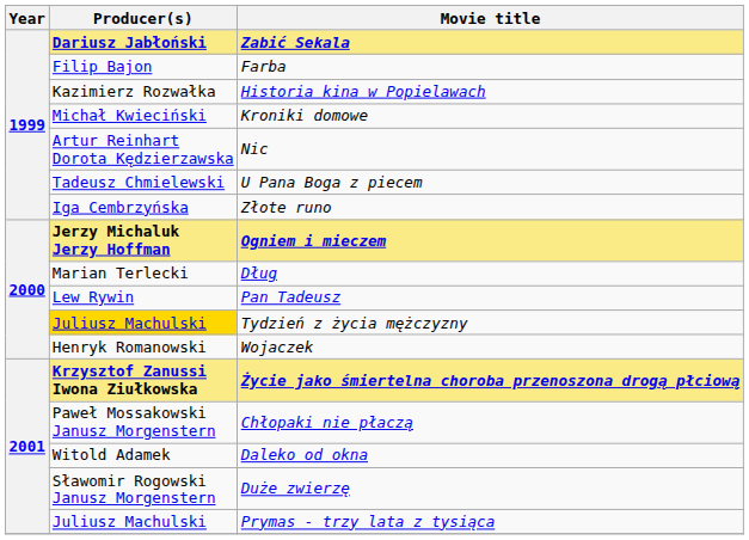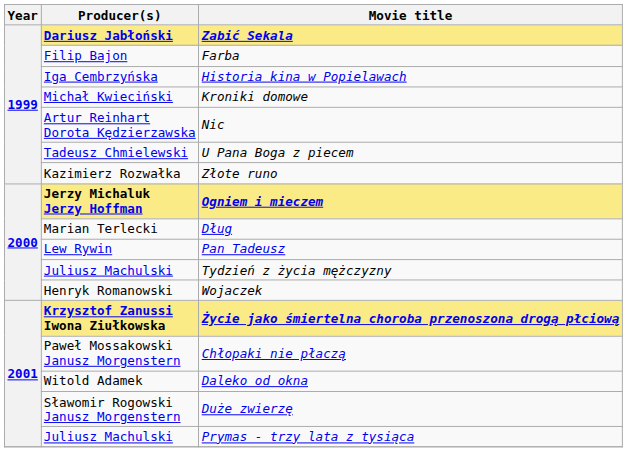 <table class="wikitable">
 <tr>
 <th>Year</th>
 <th>Producer(s)</th>
 <th>Movie title</th>
 </tr>
 <tr>
 <th rowspan="7"><a href='#'>1999</a></th>
 <td style="background:#FAEB86;"><strong><a href='#'>Dariusz Jabłoński</a></strong></td>
 <td style="background:#FAEB86;"><strong><em><a href='#'>Zabić Sekala</a></em></strong></td>
 </tr>
 <tr>
 <td><a href='#'>Filip Bajon</a></td>
 <td><em>Farba</em></td>
 </tr>
 <tr>
-<td>Kazimierz Rozwałka</td>
+<td><a href='#'>Iga Cembrzyńska</a></td>
 <td><em><a href='#'>Historia kina w Popielawach</a></em></td>
 </tr>
 <tr>
 <td><a href='#'>Michał Kwieciński</a></td>
 <td><em>Kroniki domowe</em></td>
 </tr>
 <tr>
 <td><a href='#'>Artur Reinhart</a><br><a href='#'>Dorota Kędzierzawska</a></td>
 <td><em>Nic</em></td>
 </tr>
 <tr>
 <td><a href='#'>Tadeusz Chmielewski</a></td>
 <td><em>U Pana Boga z piecem</em></td>
 </tr>
 <tr>
-<td><a href='#'>Iga Cembrzyńska</a></td>
+<td>Kazimierz Rozwałka</td>
 <td><em>Złote runo</em></td>
 </tr>
 <tr>
 <th rowspan="5"><a href='#'>2000</a></th>
 <td style="background:#FAEB86;"><strong>Jerzy Michaluk</strong><br><strong><a href='#'>Jerzy Hoffman</a></strong></td>
 <td style="background:#FAEB86;"><em><a href='#'><strong>Ogniem i mieczem</strong></a></em></td>
 </tr>
 <tr>
 <td>Marian Terlecki</td>
 <td><em><a href='#'>Dług</a></em></td>
 </tr>
 <tr>
 <td><a href='#'>Lew Rywin</a></td>
 <td><em><a href='#'>Pan Tadeusz</a></em></td>
 </tr>
 <tr>
-<td style="background: gold;"><a href='#'>Juliusz Machulski</a></td>
+<td><a href='#'>Juliusz Machulski</a></td>
 <td><em>Tydzień z życia mężczyzny</em></td>
 </tr>
 <tr>
 <td>Henryk Romanowski</td>
 <td><em>Wojaczek</em></td>
 </tr>
 <tr>
 <th rowspan="5"><a href='#'>2001</a></th>
 <td style="background:#FAEB86;"><strong><a href='#'>Krzysztof Zanussi</a></strong><br><strong>Iwona Ziułkowska</strong></td>
 <td style="background:#FAEB86;"><strong><em><a href='#'>Życie jako śmiertelna choroba przenoszona drogą płciową</a></em></strong></td>
 </tr>
 <tr>
 <td>Paweł Mossakowski<br><a href='#'>Janusz Morgenstern</a></td>
 <td><em><a href='#'>Chłopaki nie płaczą</a></em></td>
 </tr>
 <tr>
 <td>Witold Adamek</td>
 <td><em><a href='#'>Daleko od okna</a></em></td>
 </tr>
 <tr>
 <td>Sławomir Rogowski<br><a href='#'>Janusz Morgenstern</a></td>
 <td><em><a href='#'>Duże zwierzę</a></em></td>
 </tr>
 <tr>
 <td><a href='#'>Juliusz Machulski</a></td>
 <td><em><a href='#'>Prymas - trzy lata z tysiąca</a></em></td>
 </tr>
 <tr>
 </tr>
 </table>
